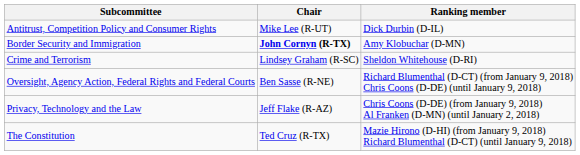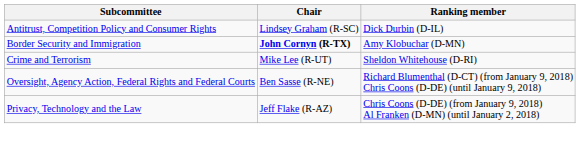 <table class="wikitable">
 <tr>
 <th>Subcommittee</th>
 <th>Chair</th>
 <th>Ranking member</th>
 </tr>
 <tr>
 <td><a href='#'>Antitrust, Competition Policy and Consumer Rights</a></td>
-<td><a href='#'>Mike Lee</a> (R-UT)</td>
+<td><a href='#'>Lindsey Graham</a> (R-SC)</td>
 <td><a href='#'>Dick Durbin</a> (D-IL)</td>
 </tr>
 <tr>
 <td><a href='#'>Border Security and Immigration</a></td>
 <td><strong><a href='#'>John Cornyn</a> (R-TX)</strong></td>
 <td><a href='#'>Amy Klobuchar</a> (D-MN)</td>
 </tr>
 <tr>
 <td><a href='#'>Crime and Terrorism</a></td>
-<td><a href='#'>Lindsey Graham</a> (R-SC)</td>
+<td><a href='#'>Mike Lee</a> (R-UT)</td>
 <td><a href='#'>Sheldon Whitehouse</a> (D-RI)</td>
 </tr>
 <tr>
 <td><a href='#'>Oversight, Agency Action, Federal Rights and Federal Courts</a></td>
 <td><a href='#'>Ben Sasse</a> (R-NE)</td>
 <td><a href='#'>Richard Blumenthal</a> (D-CT) (from January 9, 2018)<br><a href='#'>Chris Coons</a> (D-DE) (until January 9, 2018)</td>
 </tr>
 <tr>
 <td><a href='#'>Privacy, Technology and the Law</a></td>
 <td><a href='#'>Jeff Flake</a> (R-AZ)</td>
 <td><a href='#'>Chris Coons</a> (D-DE) (from January 9, 2018)<br><a href='#'>Al Franken</a> (D-MN) (until January 2, 2018)</td>
 </tr>
-<tr>
-<td><a href='#'>The Constitution</a></td>
-<td><a href='#'>Ted Cruz</a> (R-TX)</td>
-<td><a href='#'>Mazie Hirono</a> (D-HI) (from January 9, 2018)<br><a href='#'>Richard Blumenthal</a> (D-CT) (until January 9, 2018)</td>
-</tr>
 </table>
